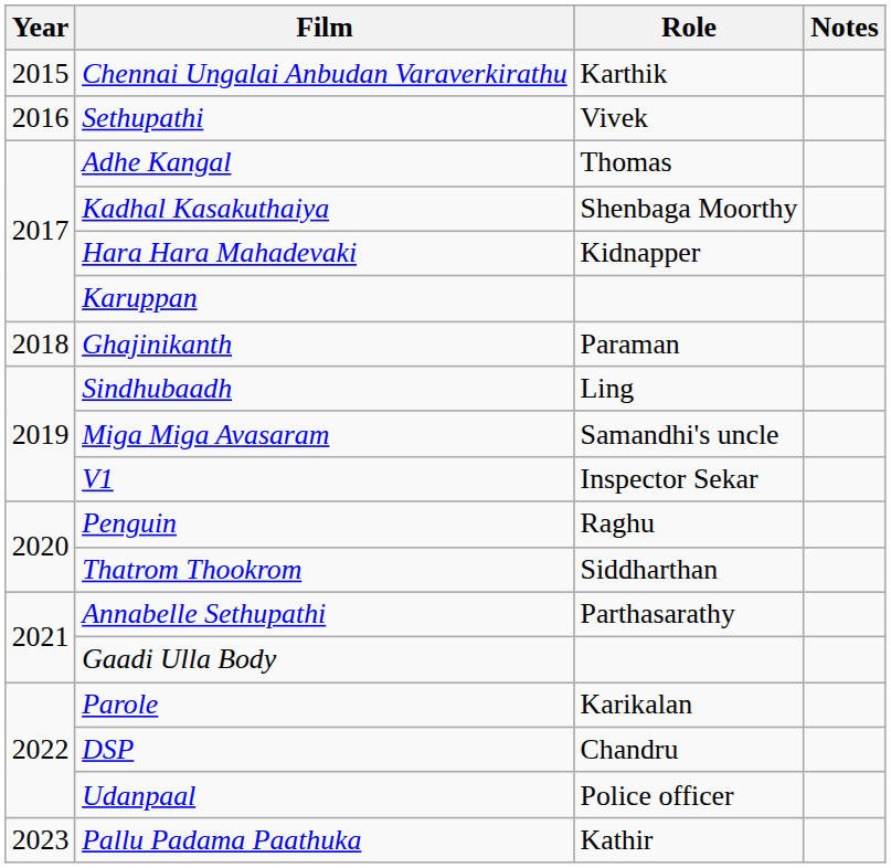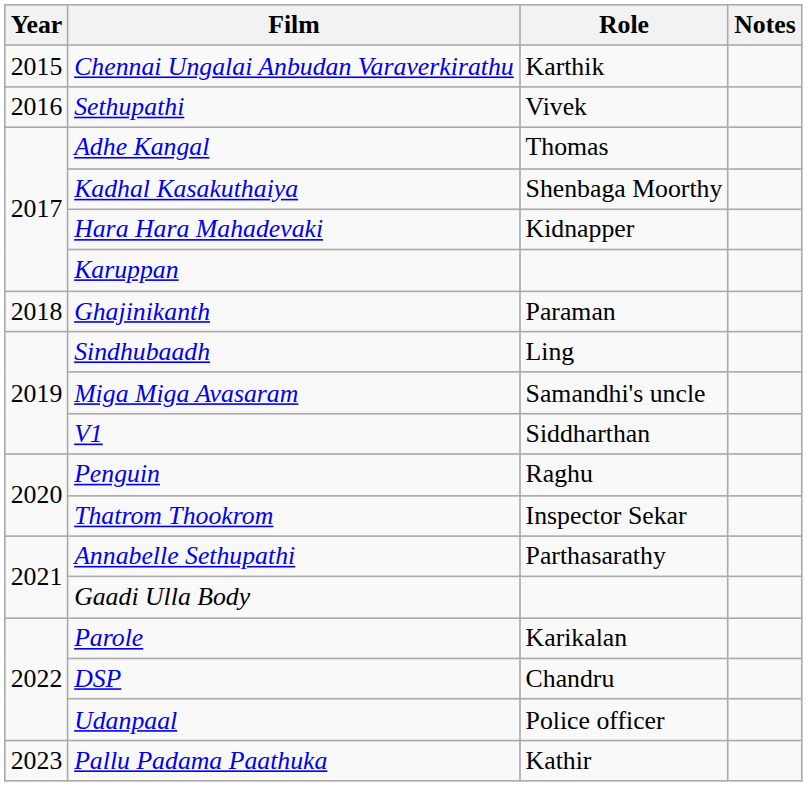 <table class="wikitable sortable">
 <tr>
 <th scope="col">Year</th>
 <th scope="col">Film</th>
 <th scope="col">Role</th>
 <th scope="col" class="unsortable">Notes</th>
 </tr>
 <tr>
 <td rowspan="1">2015</td>
 <td><em><a href='#'>Chennai Ungalai Anbudan Varaverkirathu</a></em></td>
 <td>Karthik</td>
 <td></td>
 </tr>
 <tr>
 <td rowspan="1">2016</td>
 <td><em><a href='#'>Sethupathi</a></em></td>
 <td>Vivek</td>
 <td></td>
 </tr>
 <tr>
 <td rowspan="4">2017</td>
 <td><em><a href='#'>Adhe Kangal</a></em></td>
 <td>Thomas</td>
 <td></td>
 </tr>
 <tr>
 <td><em><a href='#'>Kadhal Kasakuthaiya</a></em></td>
 <td>Shenbaga Moorthy</td>
 <td></td>
 </tr>
 <tr>
 <td><em><a href='#'>Hara Hara Mahadevaki</a></em></td>
 <td>Kidnapper</td>
 <td></td>
 </tr>
 <tr>
 <td><em><a href='#'>Karuppan</a></em></td>
 <td></td>
 <td></td>
 </tr>
 <tr>
 <td>2018</td>
 <td><em><a href='#'>Ghajinikanth</a></em></td>
 <td>Paraman</td>
 <td></td>
 </tr>
 <tr>
 <td rowspan="3">2019</td>
 <td><em><a href='#'>Sindhubaadh</a></em></td>
 <td>Ling</td>
 <td></td>
 </tr>
 <tr>
 <td><em><a href='#'>Miga Miga Avasaram</a></em></td>
 <td>Samandhi's uncle</td>
 <td></td>
 </tr>
 <tr>
 <td><em><a href='#'>V1</a></em></td>
-<td>Inspector Sekar</td>
+<td>Siddharthan</td>
 <td></td>
 </tr>
 <tr>
 <td rowspan="2">2020</td>
 <td><em><a href='#'>Penguin</a></em></td>
 <td>Raghu</td>
 <td></td>
 </tr>
 <tr>
 <td><em><a href='#'>Thatrom Thookrom</a></em></td>
-<td>Siddharthan</td>
+<td>Inspector Sekar</td>
 <td></td>
 </tr>
 <tr>
 <td rowspan="2">2021</td>
 <td><em><a href='#'>Annabelle Sethupathi</a></em></td>
 <td>Parthasarathy</td>
 <td></td>
 </tr>
 <tr>
 <td><em>Gaadi Ulla Body</em></td>
 <td></td>
 <td></td>
 </tr>
 <tr>
 <td rowspan="3">2022</td>
 <td><em><a href='#'>Parole</a></em></td>
 <td>Karikalan</td>
 <td></td>
 </tr>
 <tr>
 <td><em><a href='#'>DSP</a></em></td>
 <td>Chandru</td>
 <td></td>
 </tr>
 <tr>
 <td><em><a href='#'>Udanpaal</a></em></td>
 <td>Police officer</td>
 <td></td>
 </tr>
 <tr>
 <td>2023</td>
 <td><em><a href='#'>Pallu Padama Paathuka</a></em></td>
 <td>Kathir</td>
 <td></td>
 </tr>
 </table>
